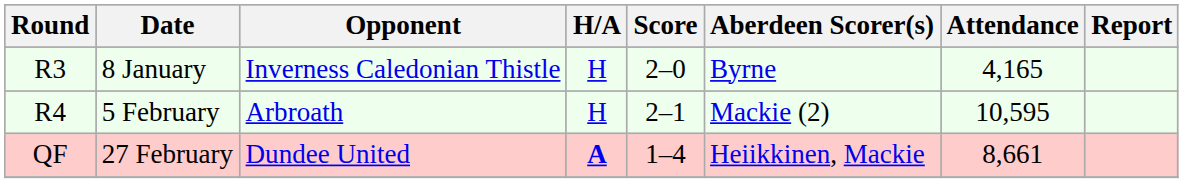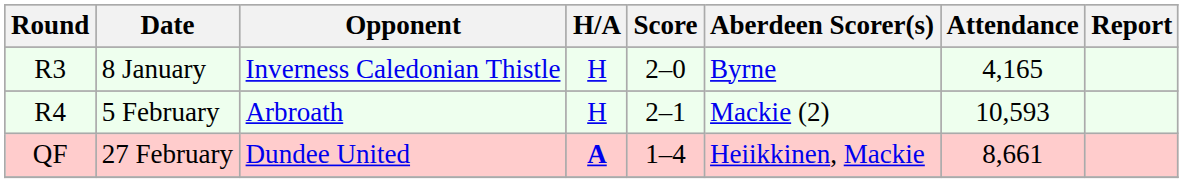 <table class="wikitable" style="text-align:center">
 <tr>
 <th>Round</th>
 <th>Date</th>
 <th>Opponent</th>
 <th>H/A</th>
 <th>Score</th>
 <th>Aberdeen Scorer(s)</th>
 <th>Attendance</th>
 <th>Report</th>
 </tr>
 <tr bgcolor=#EEFFEE>
 <td>R3</td>
 <td align=left>8 January</td>
 <td align=left><a href='#'>Inverness Caledonian Thistle</a></td>
 <td><a href='#'>H</a></td>
 <td>2–0</td>
 <td align=left><a href='#'>Byrne</a></td>
 <td>4,165</td>
 <td></td>
 </tr>
 <tr bgcolor=#EEFFEE>
 <td>R4</td>
 <td align=left>5 February</td>
 <td align=left><a href='#'>Arbroath</a></td>
 <td><a href='#'>H</a></td>
 <td>2–1</td>
 <td align=left><a href='#'>Mackie</a> (2)</td>
-<td>10,595</td>
+<td>10,593</td>
 <td></td>
 </tr>
 <tr bgcolor=#FFCCCC>
 <td>QF</td>
 <td align=left>27 February</td>
 <td align=left><a href='#'>Dundee United</a></td>
 <td><strong><a href='#'>A</a></strong></td>
 <td>1–4</td>
 <td align=left><a href='#'>Heiikkinen</a>, <a href='#'>Mackie</a></td>
 <td>8,661</td>
 <td></td>
 </tr>
 <tr>
 </tr>
 </table>
